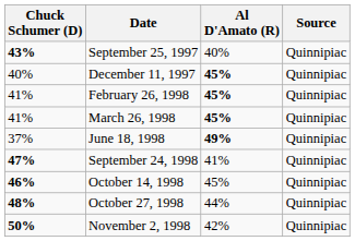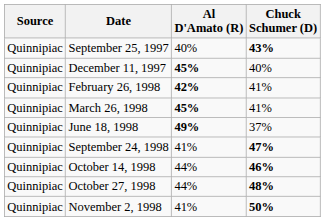 <table class="wikitable">
 <tr>
-<th>Chuck<br>Schumer (D)</th>
+<th>Source</th>
 <th>Date</th>
 <th>Al<br>D'Amato (R)</th>
-<th>Source</th>
+<th>Chuck<br>Schumer (D)</th>
 </tr>
 <tr>
-<td><strong>43%</strong></td>
+<td>Quinnipiac</td>
 <td>September 25, 1997</td>
 <td>40%</td>
-<td>Quinnipiac</td>
+<td><strong>43%</strong></td>
 </tr>
 <tr>
-<td>40%</td>
+<td>Quinnipiac</td>
 <td>December 11, 1997</td>
 <td><strong>45%</strong></td>
-<td>Quinnipiac</td>
+<td>40%</td>
 </tr>
 <tr>
+<td>Quinnipiac</td>
+<td>February 26, 1998</td>
+<td><strong>42%</strong></td>
 <td>41%</td>
-<td>February 26, 1998</td>
-<td><strong>45%</strong></td>
-<td>Quinnipiac</td>
 </tr>
 <tr>
-<td>41%</td>
+<td>Quinnipiac</td>
 <td>March 26, 1998</td>
 <td><strong>45%</strong></td>
-<td>Quinnipiac</td>
+<td>41%</td>
 </tr>
 <tr>
-<td>37%</td>
+<td>Quinnipiac</td>
 <td>June 18, 1998</td>
 <td><strong>49%</strong></td>
-<td>Quinnipiac</td>
+<td>37%</td>
 </tr>
 <tr>
-<td><strong>47%</strong></td>
+<td>Quinnipiac</td>
 <td>September 24, 1998</td>
 <td>41%</td>
-<td>Quinnipiac</td>
+<td><strong>47%</strong></td>
 </tr>
 <tr>
+<td>Quinnipiac</td>
+<td>October 14, 1998</td>
+<td>44%</td>
 <td><strong>46%</strong></td>
-<td>October 14, 1998</td>
-<td>45%</td>
-<td>Quinnipiac</td>
 </tr>
 <tr>
-<td><strong>48%</strong></td>
+<td>Quinnipiac</td>
 <td>October 27, 1998</td>
 <td>44%</td>
-<td>Quinnipiac</td>
+<td><strong>48%</strong></td>
 </tr>
 <tr>
+<td>Quinnipiac</td>
+<td>November 2, 1998</td>
+<td>41%</td>
 <td><strong>50%</strong></td>
-<td>November 2, 1998</td>
-<td>42%</td>
-<td>Quinnipiac</td>
 </tr>
 </table>
